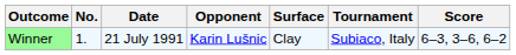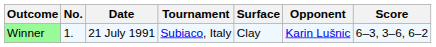 <table class="sortable wikitable" style=font-size:97%>
 <tr>
 <th>Outcome</th>
 <th>No.</th>
 <th>Date</th>
+<th>Tournament</th>
+<th>Surface</th>
 <th>Opponent</th>
-<th>Surface</th>
-<th>Tournament</th>
 <th>Score</th>
 </tr>
 <tr style="background:#f0f8ff;">
 <td style="background:#98fb98;">Winner</td>
 <td>1.</td>
 <td>21 July 1991</td>
+<td><a href='#'>Subiaco</a>, Italy</td>
+<td>Clay</td>
 <td> <a href='#'>Karin Lušnic</a></td>
-<td>Clay</td>
-<td><a href='#'>Subiaco</a>, Italy</td>
 <td>6–3, 3–6, 6–2</td>
 </tr>
 </table>
